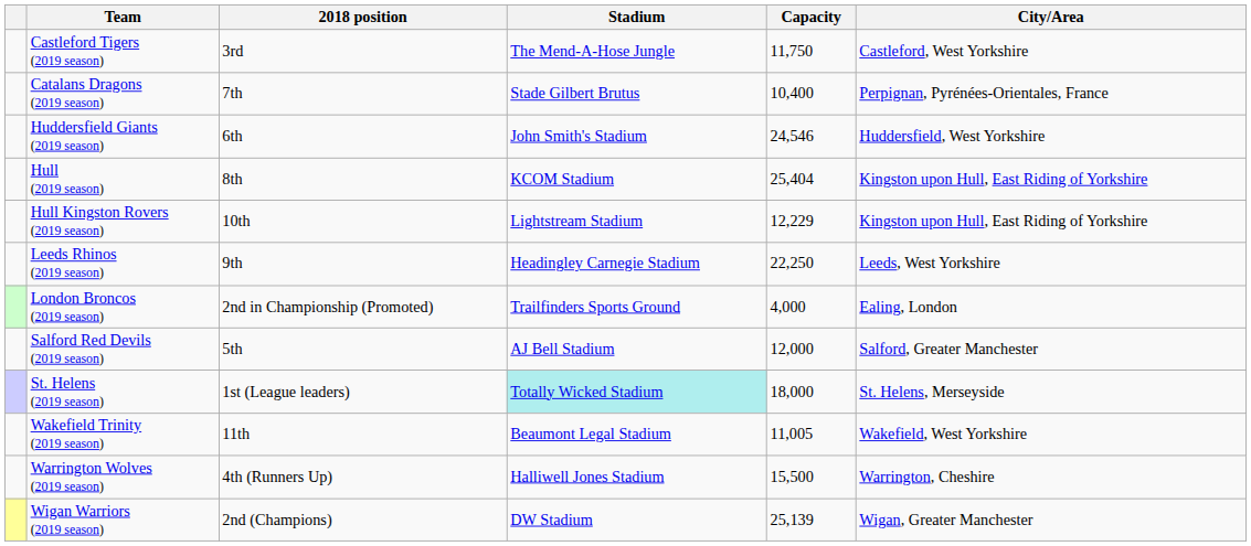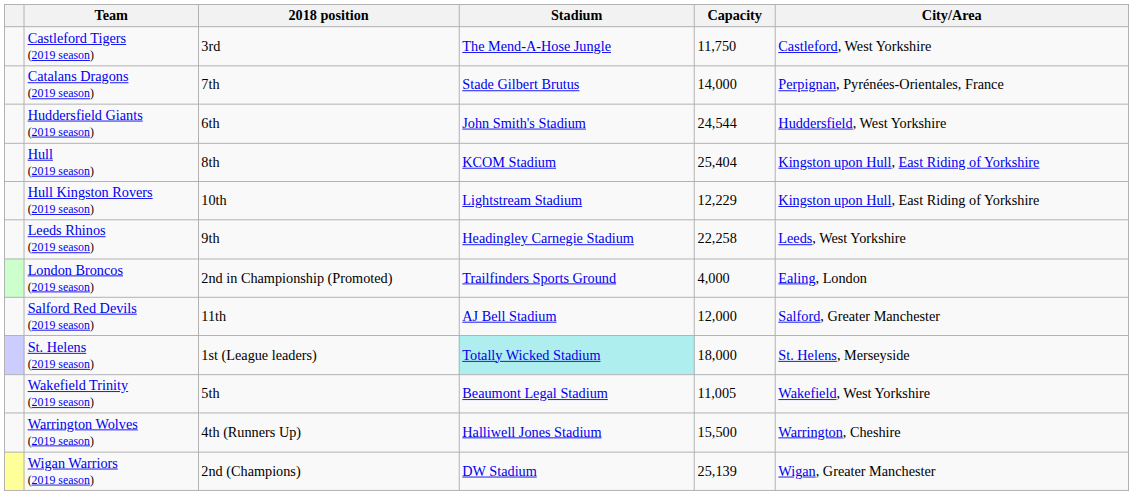 <table style="width:100%;" class="wikitable sortable">
 <tr>
 <th></th>
 <th>Team</th>
 <th>2018 position</th>
 <th>Stadium</th>
 <th>Capacity</th>
 <th>City/Area</th>
 </tr>
 <tr>
 <td></td>
 <td> <a href='#'>Castleford Tigers</a><br><small>(<a href='#'>2019 season</a>)</small></td>
 <td>3rd</td>
 <td><a href='#'>The Mend-A-Hose Jungle</a></td>
 <td>11,750</td>
 <td><a href='#'>Castleford</a>, West Yorkshire</td>
 </tr>
 <tr>
 <td></td>
 <td> <a href='#'>Catalans Dragons</a><br><small>(<a href='#'>2019 season</a>)</small></td>
 <td>7th</td>
 <td><a href='#'>Stade Gilbert Brutus</a></td>
-<td>10,400</td>
+<td>14,000</td>
 <td><a href='#'>Perpignan</a>, Pyrénées-Orientales, France</td>
 </tr>
 <tr>
 <td></td>
 <td> <a href='#'>Huddersfield Giants</a><br><small>(<a href='#'>2019 season</a>)</small></td>
 <td>6th</td>
 <td><a href='#'>John Smith's Stadium</a></td>
-<td>24,546</td>
+<td>24,544</td>
 <td><a href='#'>Huddersfield</a>, West Yorkshire</td>
 </tr>
 <tr>
 <td></td>
 <td> <a href='#'>Hull</a><br><small>(<a href='#'>2019 season</a>)</small></td>
 <td>8th</td>
 <td><a href='#'>KCOM Stadium</a></td>
 <td>25,404</td>
 <td><a href='#'>Kingston upon Hull</a>, <a href='#'>East Riding of Yorkshire</a></td>
 </tr>
 <tr>
 <td></td>
 <td> <a href='#'>Hull Kingston Rovers</a><br><small>(<a href='#'>2019 season</a>)</small></td>
 <td>10th</td>
 <td><a href='#'>Lightstream Stadium</a></td>
 <td>12,229</td>
 <td><a href='#'>Kingston upon Hull</a>, East Riding of Yorkshire</td>
 </tr>
 <tr>
 <td></td>
 <td> <a href='#'>Leeds Rhinos</a><br><small>(<a href='#'>2019 season</a>)</small></td>
 <td>9th</td>
 <td><a href='#'>Headingley Carnegie Stadium</a></td>
-<td>22,250</td>
+<td>22,258</td>
 <td><a href='#'>Leeds</a>, West Yorkshire</td>
 </tr>
 <tr>
 <td style="background:#CCFFCC; width:15px;"> </td>
 <td> <a href='#'>London Broncos</a><br><small>(<a href='#'>2019 season</a>)</small></td>
 <td>2nd in Championship (Promoted)</td>
 <td><a href='#'>Trailfinders Sports Ground</a></td>
 <td>4,000</td>
 <td><a href='#'>Ealing</a>, London</td>
 </tr>
 <tr>
 <td></td>
 <td> <a href='#'>Salford Red Devils</a><br><small>(<a href='#'>2019 season</a>)</small></td>
-<td>5th</td>
+<td>11th</td>
 <td><a href='#'>AJ Bell Stadium</a></td>
 <td>12,000</td>
 <td><a href='#'>Salford</a>, Greater Manchester</td>
 </tr>
 <tr>
 <td style="background:#ccccff; width:15px;"> </td>
 <td> <a href='#'>St. Helens</a><br><small>(<a href='#'>2019 season</a>)</small></td>
 <td>1st (League leaders)</td>
 <td style="background: paleturquoise;"><a href='#'>Totally Wicked Stadium</a></td>
 <td>18,000</td>
 <td><a href='#'>St. Helens</a>, Merseyside</td>
 </tr>
 <tr>
 <td></td>
 <td> <a href='#'>Wakefield Trinity</a><br><small>(<a href='#'>2019 season</a>)</small></td>
-<td>11th</td>
+<td>5th</td>
 <td><a href='#'>Beaumont Legal Stadium</a></td>
 <td>11,005</td>
 <td><a href='#'>Wakefield</a>, West Yorkshire</td>
 </tr>
 <tr>
 <td></td>
 <td> <a href='#'>Warrington Wolves</a><br><small>(<a href='#'>2019 season</a>)</small></td>
 <td>4th (Runners Up)</td>
 <td><a href='#'>Halliwell Jones Stadium</a></td>
 <td>15,500</td>
 <td><a href='#'>Warrington</a>, Cheshire</td>
 </tr>
 <tr>
 <td style="background:#ff9; width:15px;"> </td>
 <td> <a href='#'>Wigan Warriors</a><br><small>(<a href='#'>2019 season</a>)</small></td>
 <td>2nd (Champions)</td>
 <td><a href='#'>DW Stadium</a></td>
 <td>25,139</td>
 <td><a href='#'>Wigan</a>, Greater Manchester</td>
 </tr>
 </table>
